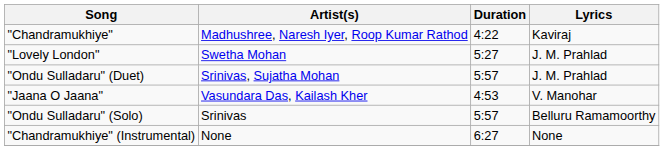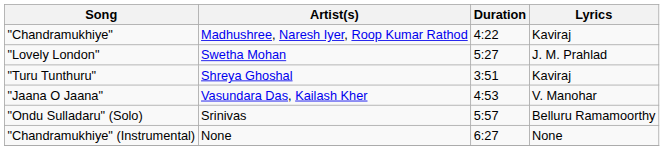 <table class="wikitable tracklist" style="font-size:95%;">
 <tr>
 <th>Song</th>
 <th>Artist(s)</th>
 <th>Duration</th>
 <th>Lyrics</th>
 </tr>
 <tr>
 <td>"Chandramukhiye"</td>
 <td><a href='#'>Madhushree</a>, <a href='#'>Naresh Iyer</a>, <a href='#'>Roop Kumar Rathod</a></td>
 <td>4:22</td>
 <td>Kaviraj</td>
 </tr>
 <tr>
 <td>"Lovely London"</td>
 <td><a href='#'>Swetha Mohan</a></td>
 <td>5:27</td>
 <td>J. M. Prahlad</td>
 </tr>
 <tr>
-<td>"Ondu Sulladaru" (Duet)</td>
-<td><a href='#'>Srinivas</a>, <a href='#'>Sujatha Mohan</a></td>
-<td>5:57</td>
-<td>J. M. Prahlad</td>
+<td>"Turu Tunthuru"</td>
+<td><a href='#'>Shreya Ghoshal</a></td>
+<td>3:51</td>
+<td>Kaviraj</td>
 </tr>
 <tr>
 <td>"Jaana O Jaana"</td>
 <td><a href='#'>Vasundara Das</a>, <a href='#'>Kailash Kher</a></td>
 <td>4:53</td>
 <td>V. Manohar</td>
 </tr>
 <tr>
 <td>"Ondu Sulladaru" (Solo)</td>
 <td>Srinivas</td>
 <td>5:57</td>
 <td>Belluru Ramamoorthy</td>
 </tr>
 <tr>
 <td>"Chandramukhiye" (Instrumental)</td>
 <td>None</td>
 <td>6:27</td>
 <td>None</td>
 </tr>
 <tr>
 </tr>
 </table>
